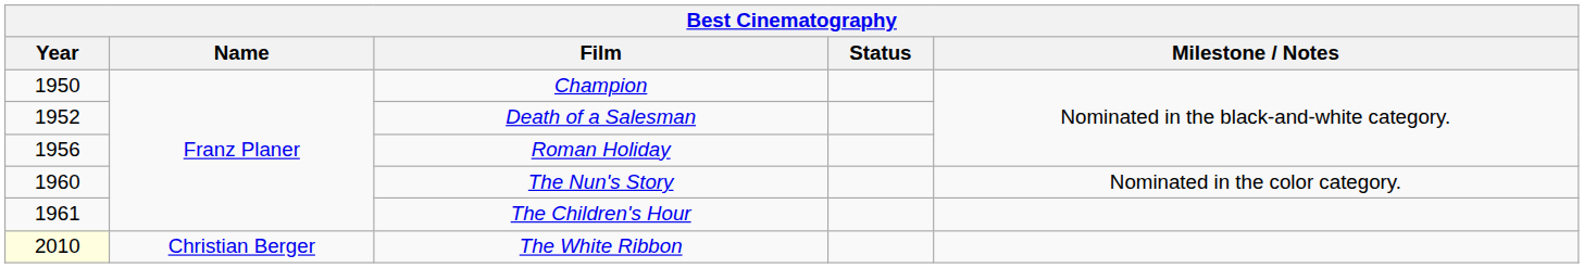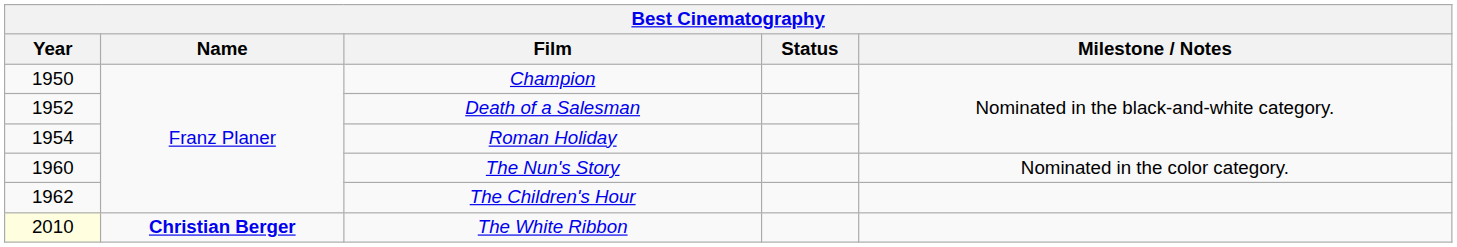 <table class="wikitable" style="text-align: center">
 <tr>
 <th colspan=6 style="text-align:center;"><a href='#'>Best Cinematography</a></th>
 </tr>
 <tr>
 <th style="width:075px;">Year</th>
 <th style="width:200px;">Name</th>
 <th style="width:350px;">Film</th>
 <th style="width:075px;">Status</th>
 <th style="width:500px;">Milestone / Notes</th>
 </tr>
 <tr>
 <td style="text-align: center">1950</td>
 <td rowspan="5"><a href='#'>Franz Planer</a></td>
 <td><em><a href='#'>Champion</a></em></td>
 <td></td>
 <td rowspan="3">Nominated in the black-and-white category.</td>
 </tr>
 <tr>
 <td style="text-align: center">1952</td>
 <td><em><a href='#'>Death of a Salesman</a></em></td>
 <td></td>
 </tr>
 <tr>
-<td style="text-align: center">1956</td>
+<td style="text-align: center">1954</td>
 <td><em><a href='#'>Roman Holiday</a></em></td>
 <td></td>
 </tr>
 <tr>
 <td style="text-align: center">1960</td>
 <td><em><a href='#'>The Nun's Story</a></em></td>
 <td></td>
 <td>Nominated in the color category.</td>
 </tr>
 <tr>
-<td>1961</td>
+<td>1962</td>
 <td><em><a href='#'>The Children's Hour</a></em></td>
 <td></td>
 <td></td>
 </tr>
 <tr>
 <td style="background: lightyellow; text-align: center">2010</td>
-<td><a href='#'>Christian Berger</a></td>
+<td><strong><a href='#'>Christian Berger</a></strong></td>
 <td><em><a href='#'>The White Ribbon</a></em></td>
 <td></td>
 <td></td>
 </tr>
 </table>
